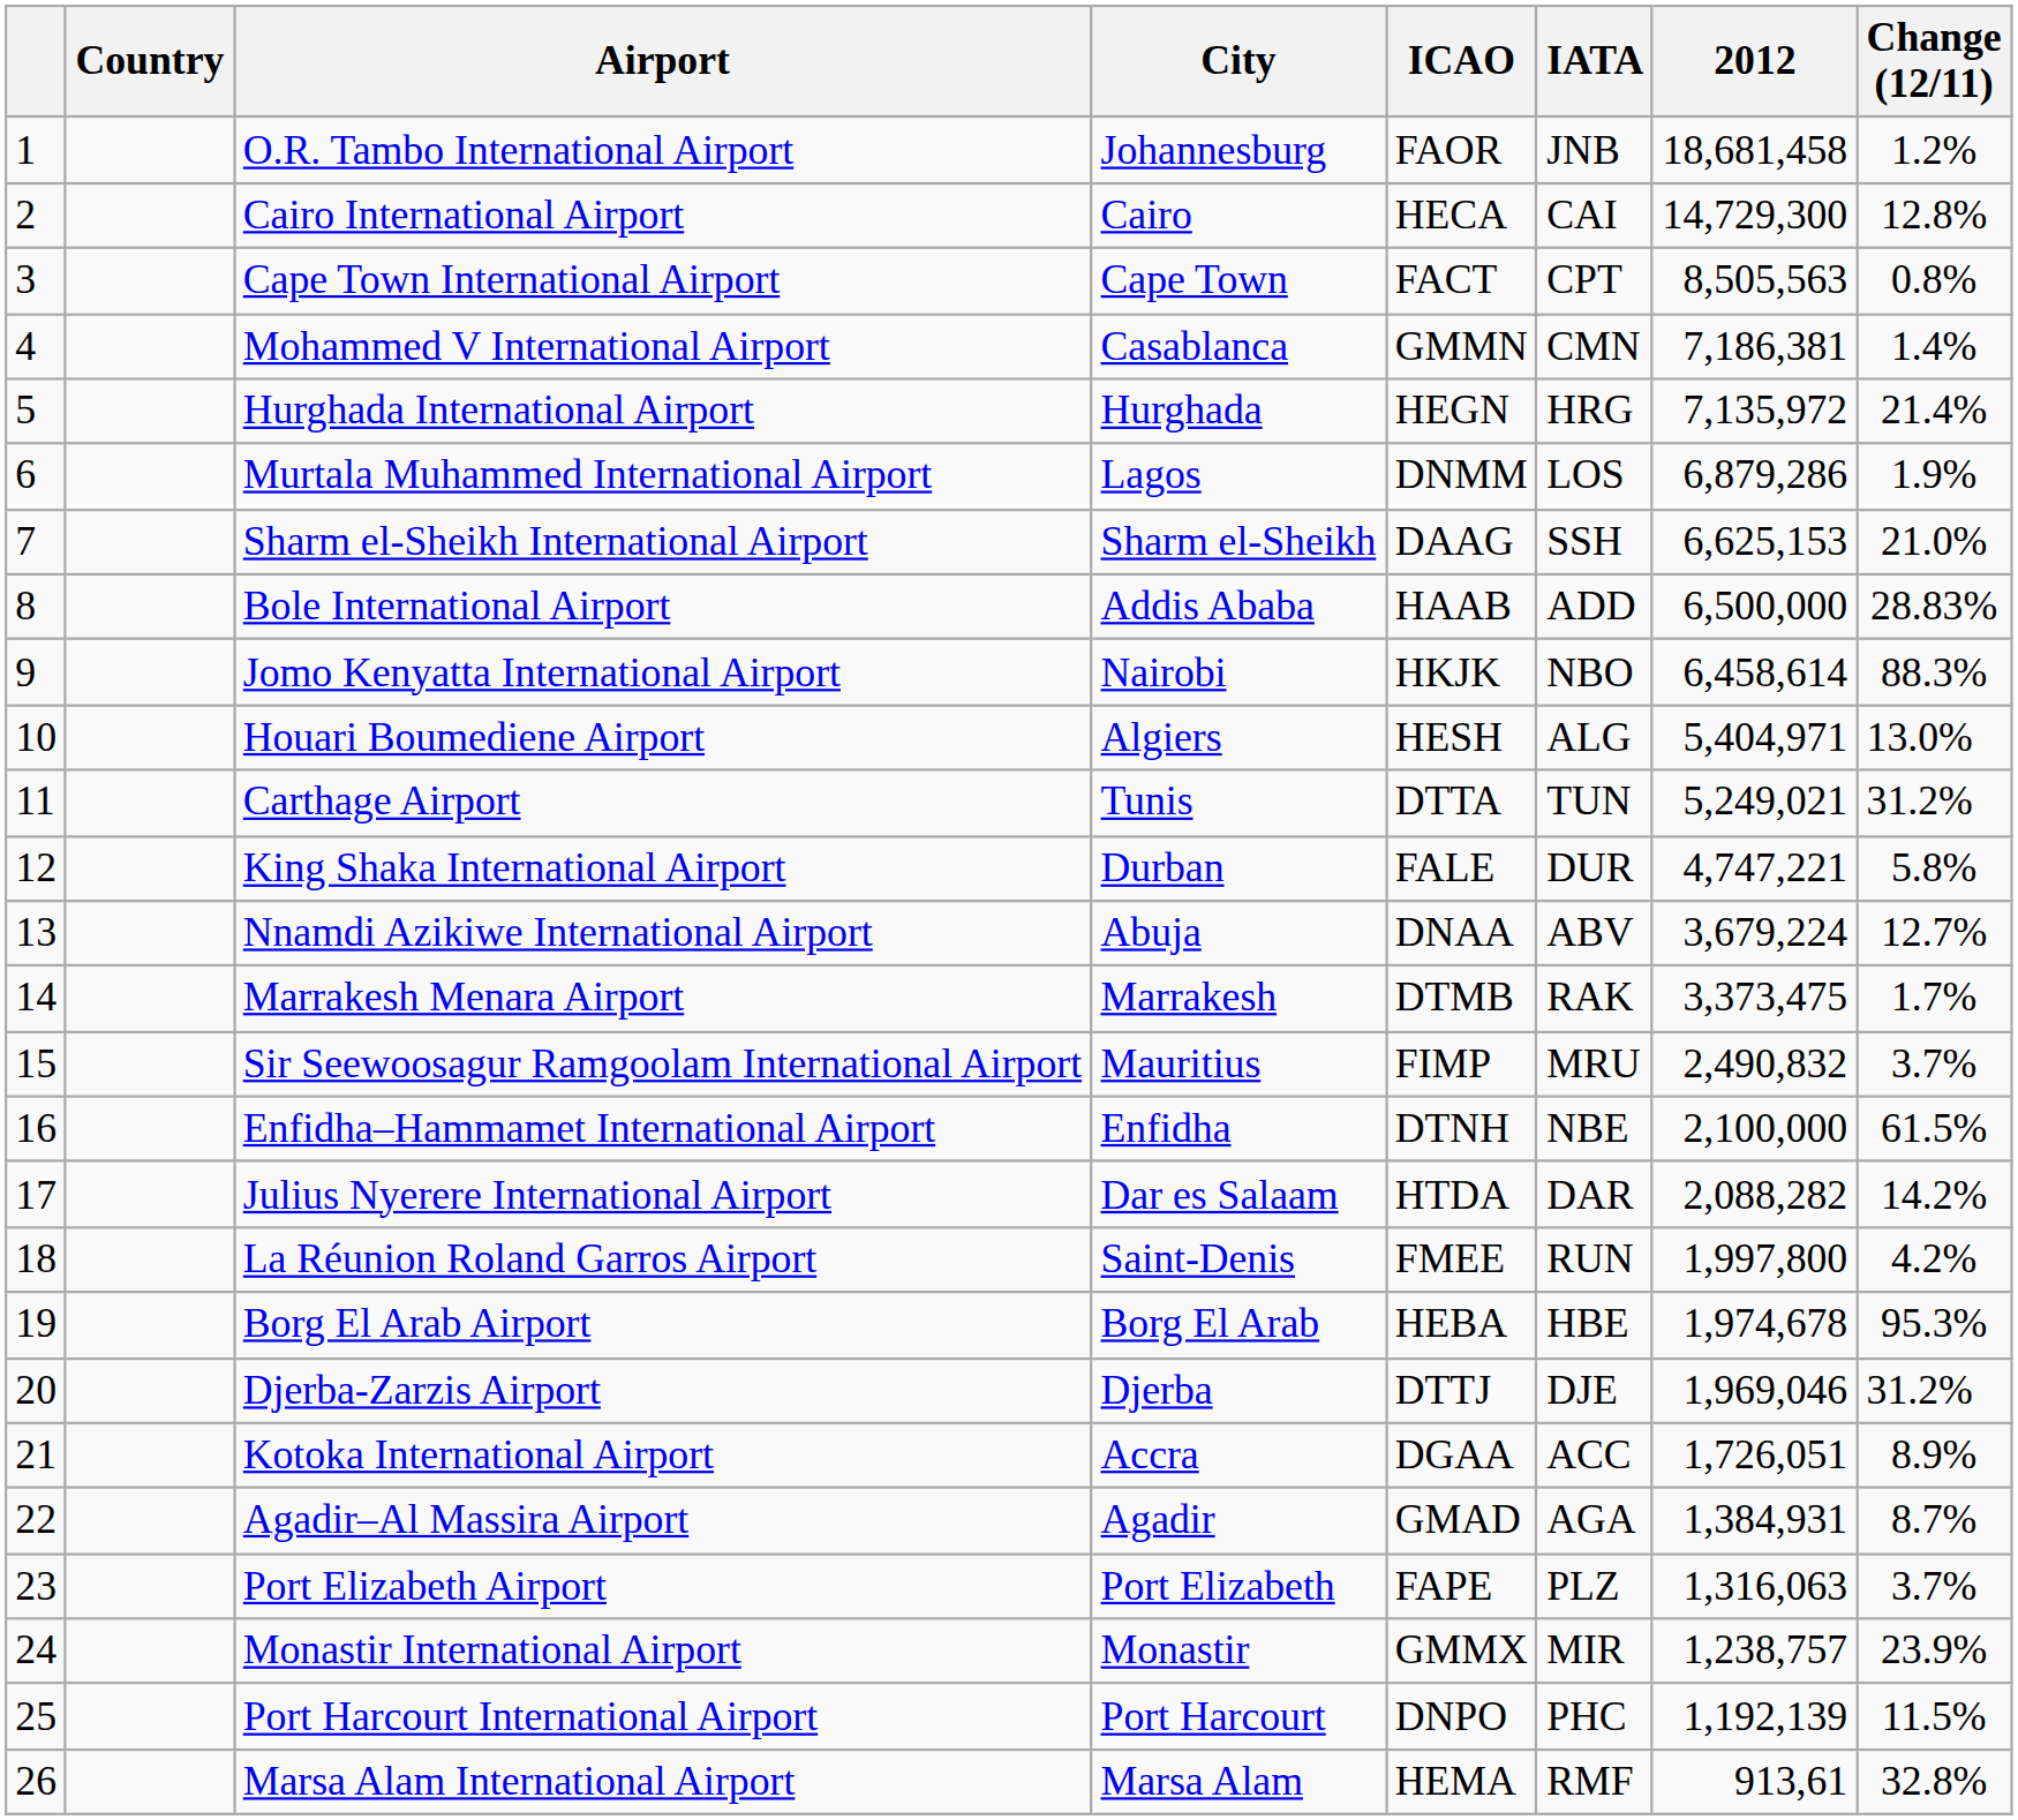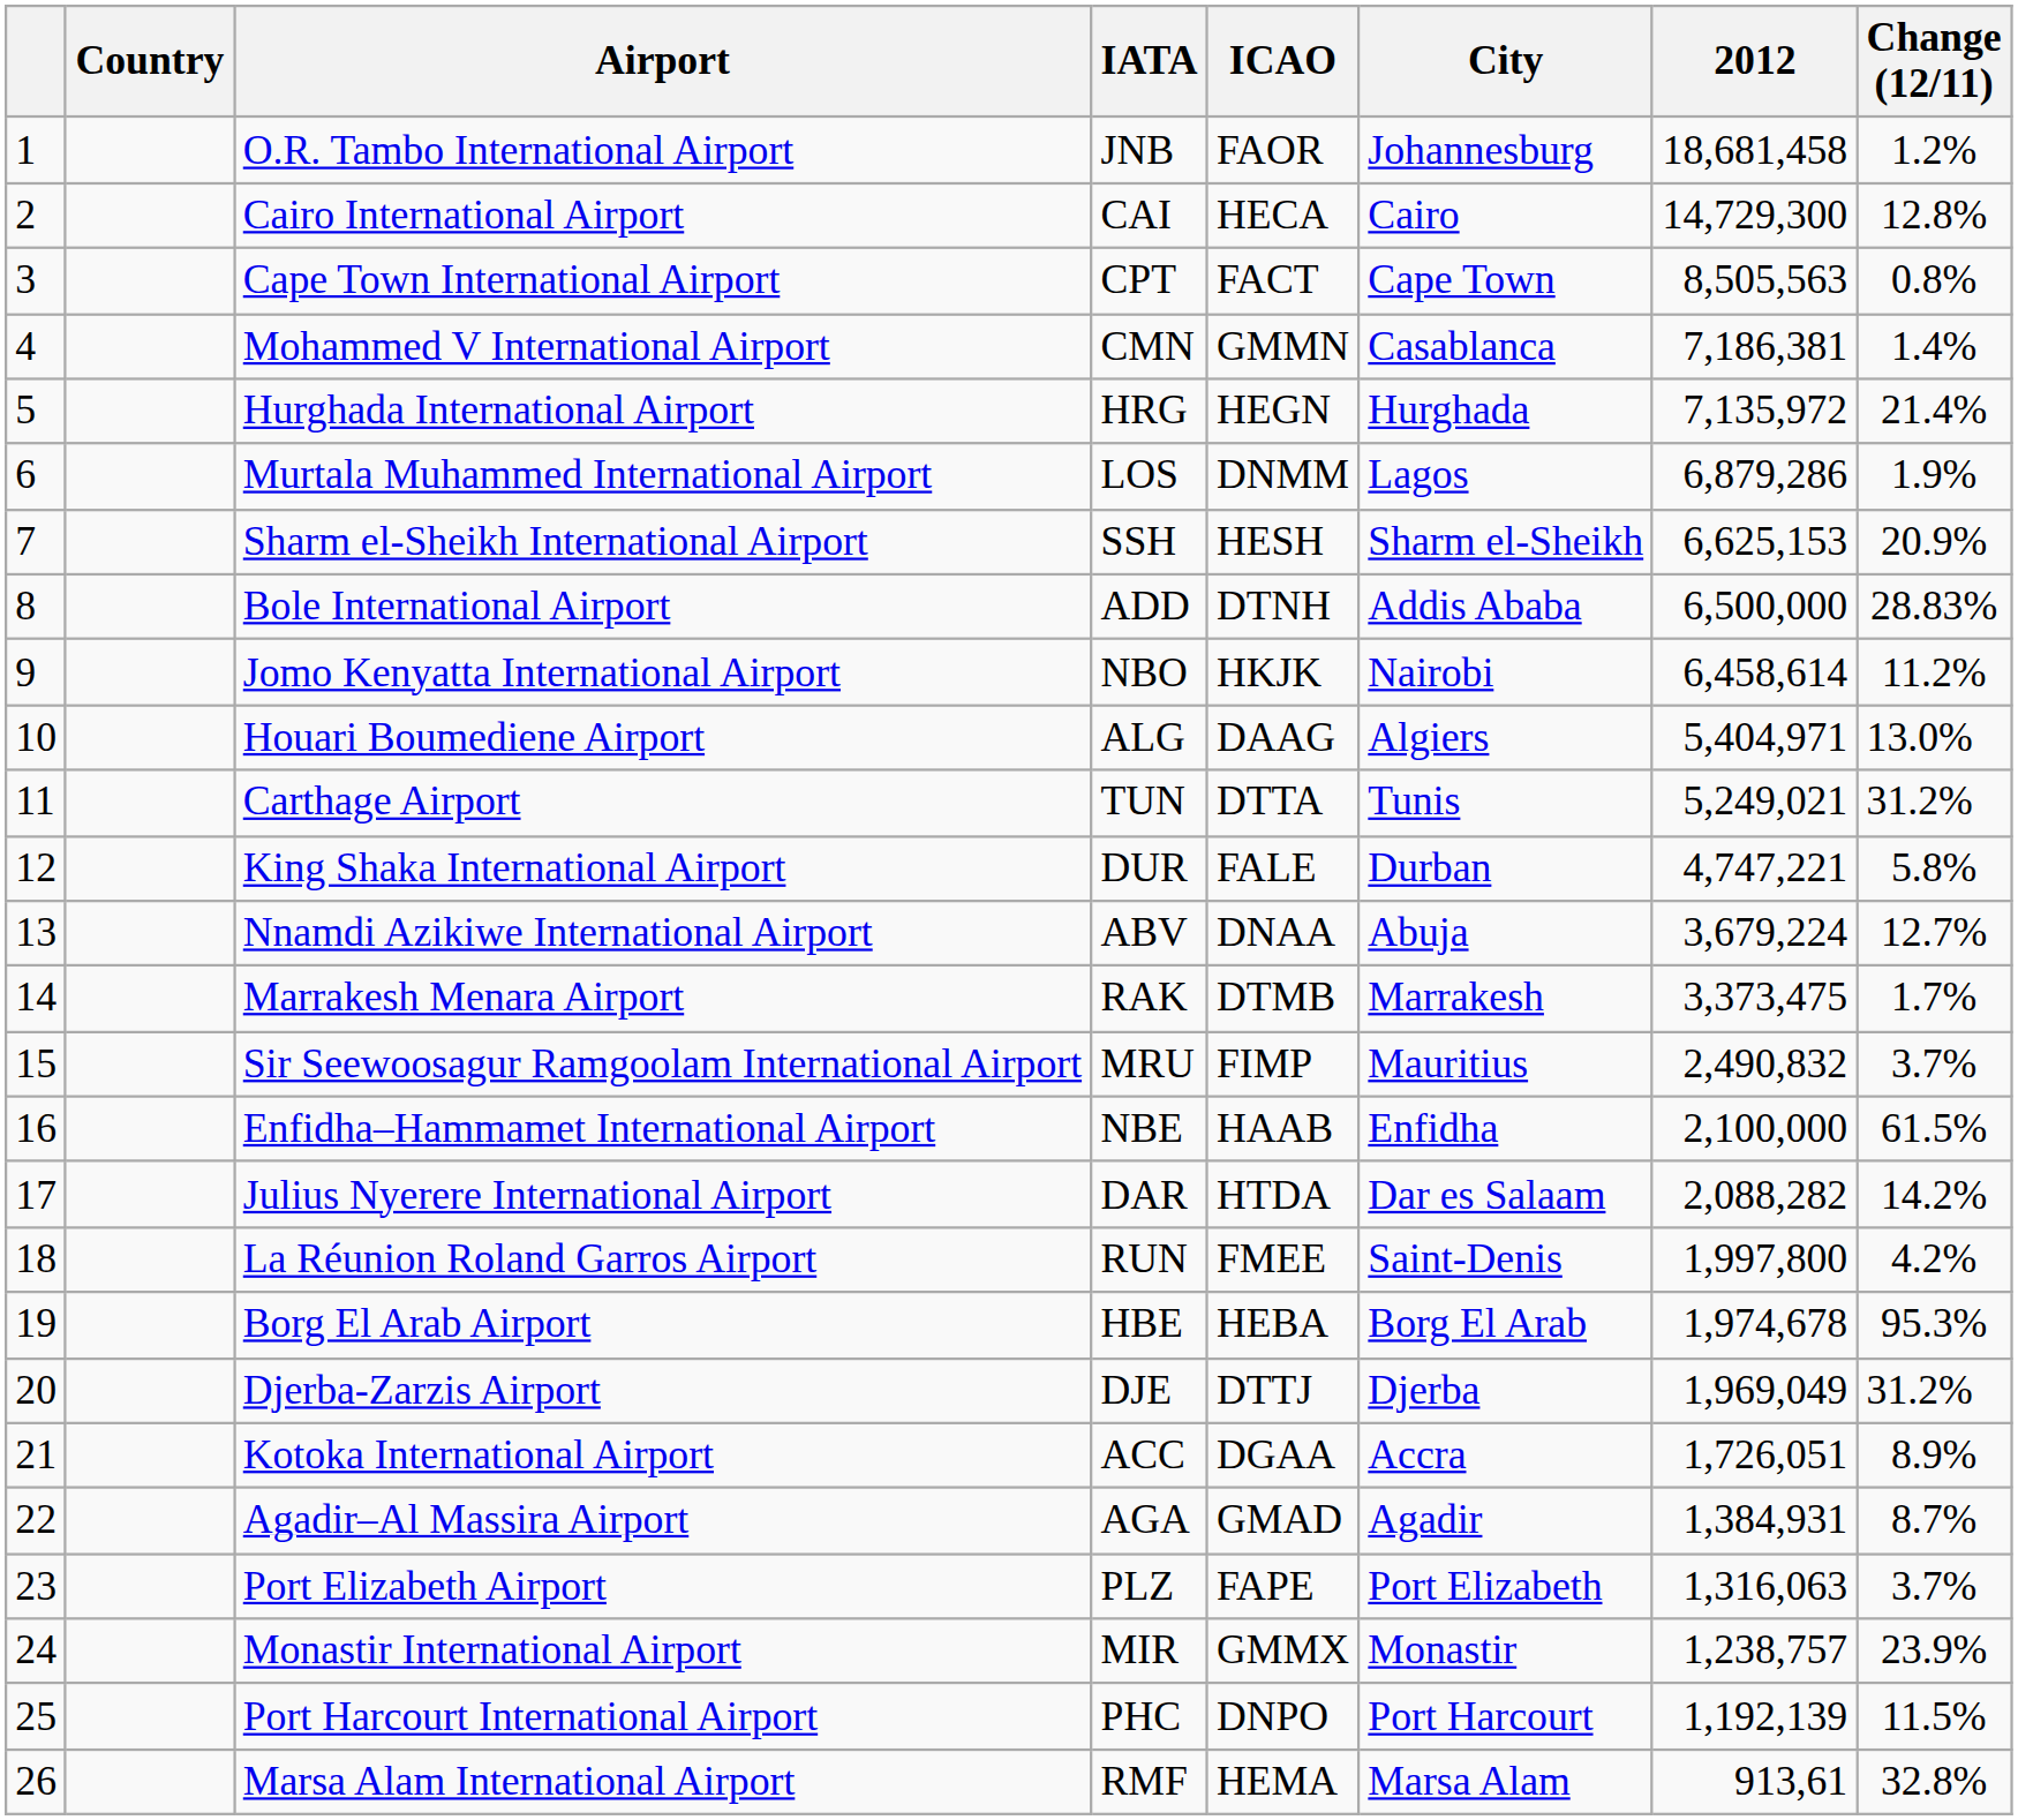 <table class="wikitable sortable">
 <tr>
 <th></th>
 <th>Country</th>
 <th>Airport</th>
+<th>IATA</th>
+<th>ICAO</th>
 <th>City</th>
-<th>ICAO</th>
-<th>IATA</th>
 <th>2012</th>
 <th>Change <br>(12/11)</th>
 </tr>
 <tr>
 <td>1</td>
 <td></td>
 <td><a href='#'>O.R. Tambo International Airport</a></td>
+<td>JNB</td>
+<td>FAOR</td>
 <td><a href='#'>Johannesburg</a></td>
-<td>FAOR</td>
-<td>JNB</td>
 <td align=right>18,681,458</td>
 <td align=center>1.2%</td>
 </tr>
 <tr>
 <td>2</td>
 <td></td>
 <td><a href='#'>Cairo International Airport</a></td>
+<td>CAI</td>
+<td>HECA</td>
 <td><a href='#'>Cairo</a></td>
-<td>HECA</td>
-<td>CAI</td>
 <td align=right>14,729,300</td>
 <td align=center>12.8%</td>
 </tr>
 <tr>
 <td>3</td>
 <td></td>
 <td><a href='#'>Cape Town International Airport</a></td>
+<td>CPT</td>
+<td>FACT</td>
 <td><a href='#'>Cape Town</a></td>
-<td>FACT</td>
-<td>CPT</td>
 <td align=right>8,505,563</td>
 <td align=center>0.8%</td>
 </tr>
 <tr>
 <td>4</td>
 <td></td>
 <td><a href='#'>Mohammed V International Airport</a></td>
+<td>CMN</td>
+<td>GMMN</td>
 <td><a href='#'>Casablanca</a></td>
-<td>GMMN</td>
-<td>CMN</td>
 <td align=right>7,186,381</td>
 <td align=center>1.4%</td>
 </tr>
 <tr>
 <td>5</td>
 <td></td>
 <td><a href='#'>Hurghada International Airport</a></td>
+<td>HRG</td>
+<td>HEGN</td>
 <td><a href='#'>Hurghada</a></td>
-<td>HEGN</td>
-<td>HRG</td>
 <td align=right>7,135,972</td>
 <td align=center>21.4%</td>
 </tr>
 <tr>
 <td>6</td>
 <td></td>
 <td><a href='#'>Murtala Muhammed International Airport</a></td>
+<td>LOS</td>
+<td>DNMM</td>
 <td><a href='#'>Lagos</a></td>
-<td>DNMM</td>
-<td>LOS</td>
 <td align=right>6,879,286</td>
 <td style="text-align:center;">1.9%</td>
 </tr>
 <tr>
 <td>7</td>
 <td></td>
 <td><a href='#'>Sharm el-Sheikh International Airport</a></td>
+<td>SSH</td>
+<td>HESH</td>
 <td><a href='#'>Sharm el-Sheikh</a></td>
-<td>DAAG</td>
-<td>SSH</td>
 <td align=right>6,625,153</td>
-<td align=center>21.0%</td>
+<td align=center>20.9%</td>
 </tr>
 <tr>
 <td>8</td>
 <td></td>
 <td><a href='#'>Bole International Airport</a></td>
+<td>ADD</td>
+<td>DTNH</td>
 <td><a href='#'>Addis Ababa</a></td>
-<td>HAAB</td>
-<td>ADD</td>
 <td align=right>6,500,000</td>
 <td align=center>28.83%</td>
 </tr>
 <tr>
 <td>9</td>
 <td></td>
 <td><a href='#'>Jomo Kenyatta International Airport</a></td>
+<td>NBO</td>
+<td>HKJK</td>
 <td><a href='#'>Nairobi</a></td>
-<td>HKJK</td>
-<td>NBO</td>
 <td align=right>6,458,614</td>
-<td align=center>88.3%</td>
+<td align=center>11.2%</td>
 </tr>
 <tr>
 <td>10</td>
 <td></td>
 <td><a href='#'>Houari Boumediene Airport</a></td>
+<td>ALG</td>
+<td>DAAG</td>
 <td><a href='#'>Algiers</a></td>
-<td>HESH</td>
-<td>ALG</td>
 <td align=right>5,404,971</td>
 <td>13.0%</td>
 </tr>
 <tr>
 <td>11</td>
 <td></td>
 <td><a href='#'>Carthage Airport</a></td>
+<td>TUN</td>
+<td>DTTA</td>
 <td><a href='#'>Tunis</a></td>
-<td>DTTA</td>
-<td>TUN</td>
 <td align=right>5,249,021</td>
 <td>31.2%</td>
 </tr>
 <tr>
 <td>12</td>
 <td></td>
 <td><a href='#'>King Shaka International Airport</a></td>
+<td>DUR</td>
+<td>FALE</td>
 <td><a href='#'>Durban</a></td>
-<td>FALE</td>
-<td>DUR</td>
 <td align=right>4,747,221</td>
 <td align=center>5.8%</td>
 </tr>
 <tr>
 <td>13</td>
 <td></td>
 <td><a href='#'>Nnamdi Azikiwe International Airport</a></td>
+<td>ABV</td>
+<td>DNAA</td>
 <td><a href='#'>Abuja</a></td>
-<td>DNAA</td>
-<td>ABV</td>
 <td align=right>3,679,224</td>
 <td align=center>12.7%</td>
 </tr>
 <tr>
 <td>14</td>
 <td></td>
 <td><a href='#'>Marrakesh Menara Airport</a></td>
+<td>RAK</td>
+<td>DTMB</td>
 <td><a href='#'>Marrakesh</a></td>
-<td>DTMB</td>
-<td>RAK</td>
 <td align=right>3,373,475</td>
 <td align=center>1.7%</td>
 </tr>
 <tr>
 <td>15</td>
 <td></td>
 <td><a href='#'>Sir Seewoosagur Ramgoolam International Airport</a></td>
+<td>MRU</td>
+<td>FIMP</td>
 <td><a href='#'>Mauritius</a></td>
-<td>FIMP</td>
-<td>MRU</td>
 <td align=right>2,490,832</td>
 <td align=center>3.7%</td>
 </tr>
 <tr>
 <td>16</td>
 <td></td>
 <td><a href='#'>Enfidha–Hammamet International Airport</a></td>
+<td>NBE</td>
+<td>HAAB</td>
 <td><a href='#'>Enfidha</a></td>
-<td>DTNH</td>
-<td>NBE</td>
 <td align=right>2,100,000</td>
 <td align=center>61.5%</td>
 </tr>
 <tr>
 <td>17</td>
 <td></td>
 <td><a href='#'>Julius Nyerere International Airport</a></td>
+<td>DAR</td>
+<td>HTDA</td>
 <td><a href='#'>Dar es Salaam</a></td>
-<td>HTDA</td>
-<td>DAR</td>
 <td align=right>2,088,282</td>
 <td align=center>14.2%</td>
 </tr>
 <tr>
 <td>18</td>
 <td></td>
 <td><a href='#'>La Réunion Roland Garros Airport</a></td>
+<td>RUN</td>
+<td>FMEE</td>
 <td><a href='#'>Saint-Denis</a></td>
-<td>FMEE</td>
-<td>RUN</td>
 <td align=right>1,997,800</td>
 <td align=center>4.2%</td>
 </tr>
 <tr>
 <td>19</td>
 <td></td>
 <td><a href='#'>Borg El Arab Airport</a></td>
+<td>HBE</td>
+<td>HEBA</td>
 <td><a href='#'>Borg El Arab</a></td>
-<td>HEBA</td>
-<td>HBE</td>
 <td align="right">1,974,678</td>
 <td align=center>95.3%</td>
 </tr>
 <tr>
 <td>20</td>
 <td></td>
 <td><a href='#'>Djerba-Zarzis Airport</a></td>
+<td>DJE</td>
+<td>DTTJ</td>
 <td><a href='#'>Djerba</a></td>
-<td>DTTJ</td>
-<td>DJE</td>
-<td align=right>1,969,046</td>
+<td align=right>1,969,049</td>
 <td>31.2%</td>
 </tr>
 <tr>
 <td>21</td>
 <td></td>
 <td><a href='#'>Kotoka International Airport</a></td>
+<td>ACC</td>
+<td>DGAA</td>
 <td><a href='#'>Accra</a></td>
-<td>DGAA</td>
-<td>ACC</td>
 <td align=right>1,726,051</td>
 <td align=center>8.9%</td>
 </tr>
 <tr>
 <td>22</td>
 <td></td>
 <td><a href='#'>Agadir–Al Massira Airport</a></td>
+<td>AGA</td>
+<td>GMAD</td>
 <td><a href='#'>Agadir</a></td>
-<td>GMAD</td>
-<td>AGA</td>
 <td align=right>1,384,931</td>
 <td align=center>8.7%</td>
 </tr>
 <tr>
 <td>23</td>
 <td></td>
 <td><a href='#'>Port Elizabeth Airport</a></td>
+<td>PLZ</td>
+<td>FAPE</td>
 <td><a href='#'>Port Elizabeth</a></td>
-<td>FAPE</td>
-<td>PLZ</td>
 <td align=right>1,316,063</td>
 <td align=center>3.7%</td>
 </tr>
 <tr>
 <td>24</td>
 <td></td>
 <td><a href='#'>Monastir International Airport</a></td>
+<td>MIR</td>
+<td>GMMX</td>
 <td><a href='#'>Monastir</a></td>
-<td>GMMX</td>
-<td>MIR</td>
 <td align=right>1,238,757</td>
 <td align=center>23.9%</td>
 </tr>
 <tr>
 <td>25</td>
 <td></td>
 <td><a href='#'>Port Harcourt International Airport</a></td>
+<td>PHC</td>
+<td>DNPO</td>
 <td><a href='#'>Port Harcourt</a></td>
-<td>DNPO</td>
-<td>PHC</td>
 <td align=right>1,192,139</td>
 <td align=center>11.5%</td>
 </tr>
 <tr>
 <td>26</td>
 <td></td>
 <td><a href='#'>Marsa Alam International Airport</a></td>
+<td>RMF</td>
+<td>HEMA</td>
 <td><a href='#'>Marsa Alam</a></td>
-<td>HEMA</td>
-<td>RMF</td>
 <td align=right>913,61</td>
 <td align=center>32.8%</td>
 </tr>
 </table>
